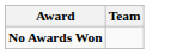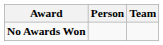 <table class="wikitable">
 <tr>
 <th>Award</th>
+<th>Person</th>
 <th>Team</th>
 </tr>
 <tr>
 <td><strong>No Awards Won</strong></td>
 <td></td>
+<td></td>
 </tr>
 </table>
